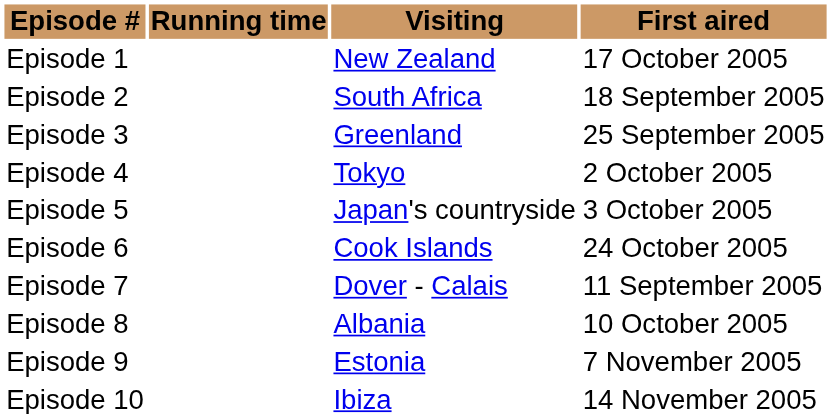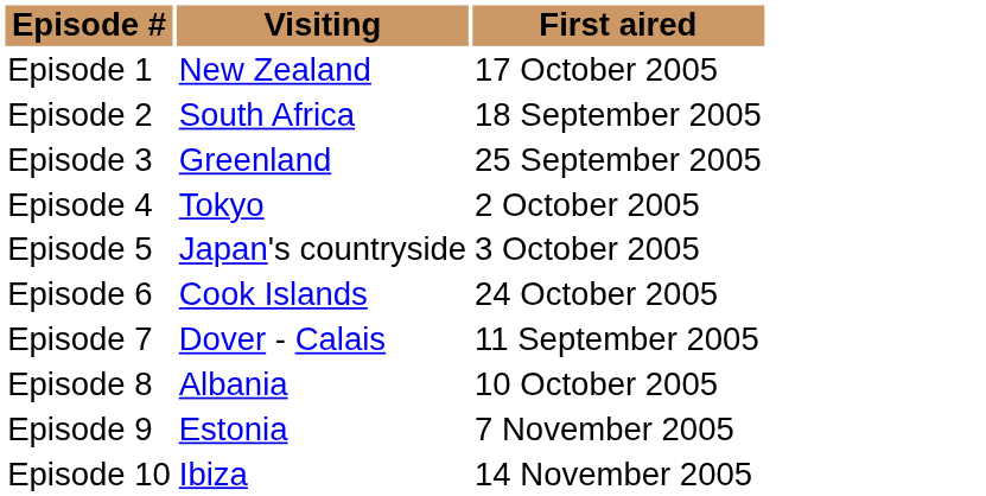 <table class="toccolours">
 <tr>
 <th bgcolor=#cc9966>Episode #</th>
-<th bgcolor=#cc9966>Running time</th>
 <th bgcolor=#cc9966>Visiting</th>
 <th bgcolor=#cc9966>First aired</th>
 </tr>
 <tr>
 <td>Episode 1</td>
-<td></td>
 <td><a href='#'>New Zealand</a></td>
 <td>17 October 2005</td>
 </tr>
 <tr>
 <td>Episode 2</td>
-<td></td>
 <td><a href='#'>South Africa</a></td>
 <td>18 September 2005</td>
 </tr>
 <tr>
 <td>Episode 3</td>
-<td></td>
 <td><a href='#'>Greenland</a></td>
 <td>25 September 2005</td>
 </tr>
 <tr>
 <td>Episode 4</td>
-<td></td>
 <td><a href='#'>Tokyo</a></td>
 <td>2 October 2005</td>
 </tr>
 <tr>
 <td>Episode 5</td>
-<td></td>
 <td><a href='#'>Japan</a>'s countryside</td>
 <td>3 October 2005</td>
 </tr>
 <tr>
 <td>Episode 6</td>
-<td></td>
 <td><a href='#'>Cook Islands</a></td>
 <td>24 October 2005</td>
 </tr>
 <tr>
 <td>Episode 7</td>
-<td></td>
 <td><a href='#'>Dover</a> - <a href='#'>Calais</a></td>
 <td>11 September 2005</td>
 </tr>
 <tr>
 <td>Episode 8</td>
-<td></td>
 <td><a href='#'>Albania</a></td>
 <td>10 October 2005</td>
 </tr>
 <tr>
 <td>Episode 9</td>
-<td></td>
 <td><a href='#'>Estonia</a></td>
 <td>7 November 2005</td>
 </tr>
 <tr>
 <td>Episode 10</td>
-<td></td>
 <td><a href='#'>Ibiza</a></td>
 <td>14 November 2005</td>
 </tr>
 </table>
